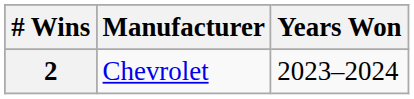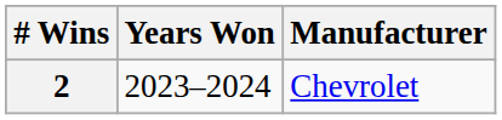 <table class="wikitable" style="font-size: 95%;">
 <tr>
 <th># Wins</th>
+<th>Years Won</th>
 <th>Manufacturer</th>
-<th>Years Won</th>
 </tr>
 <tr>
 <th>2</th>
+<td>2023–2024</td>
 <td><a href='#'>Chevrolet</a></td>
-<td>2023–2024</td>
 </tr>
 </table>
